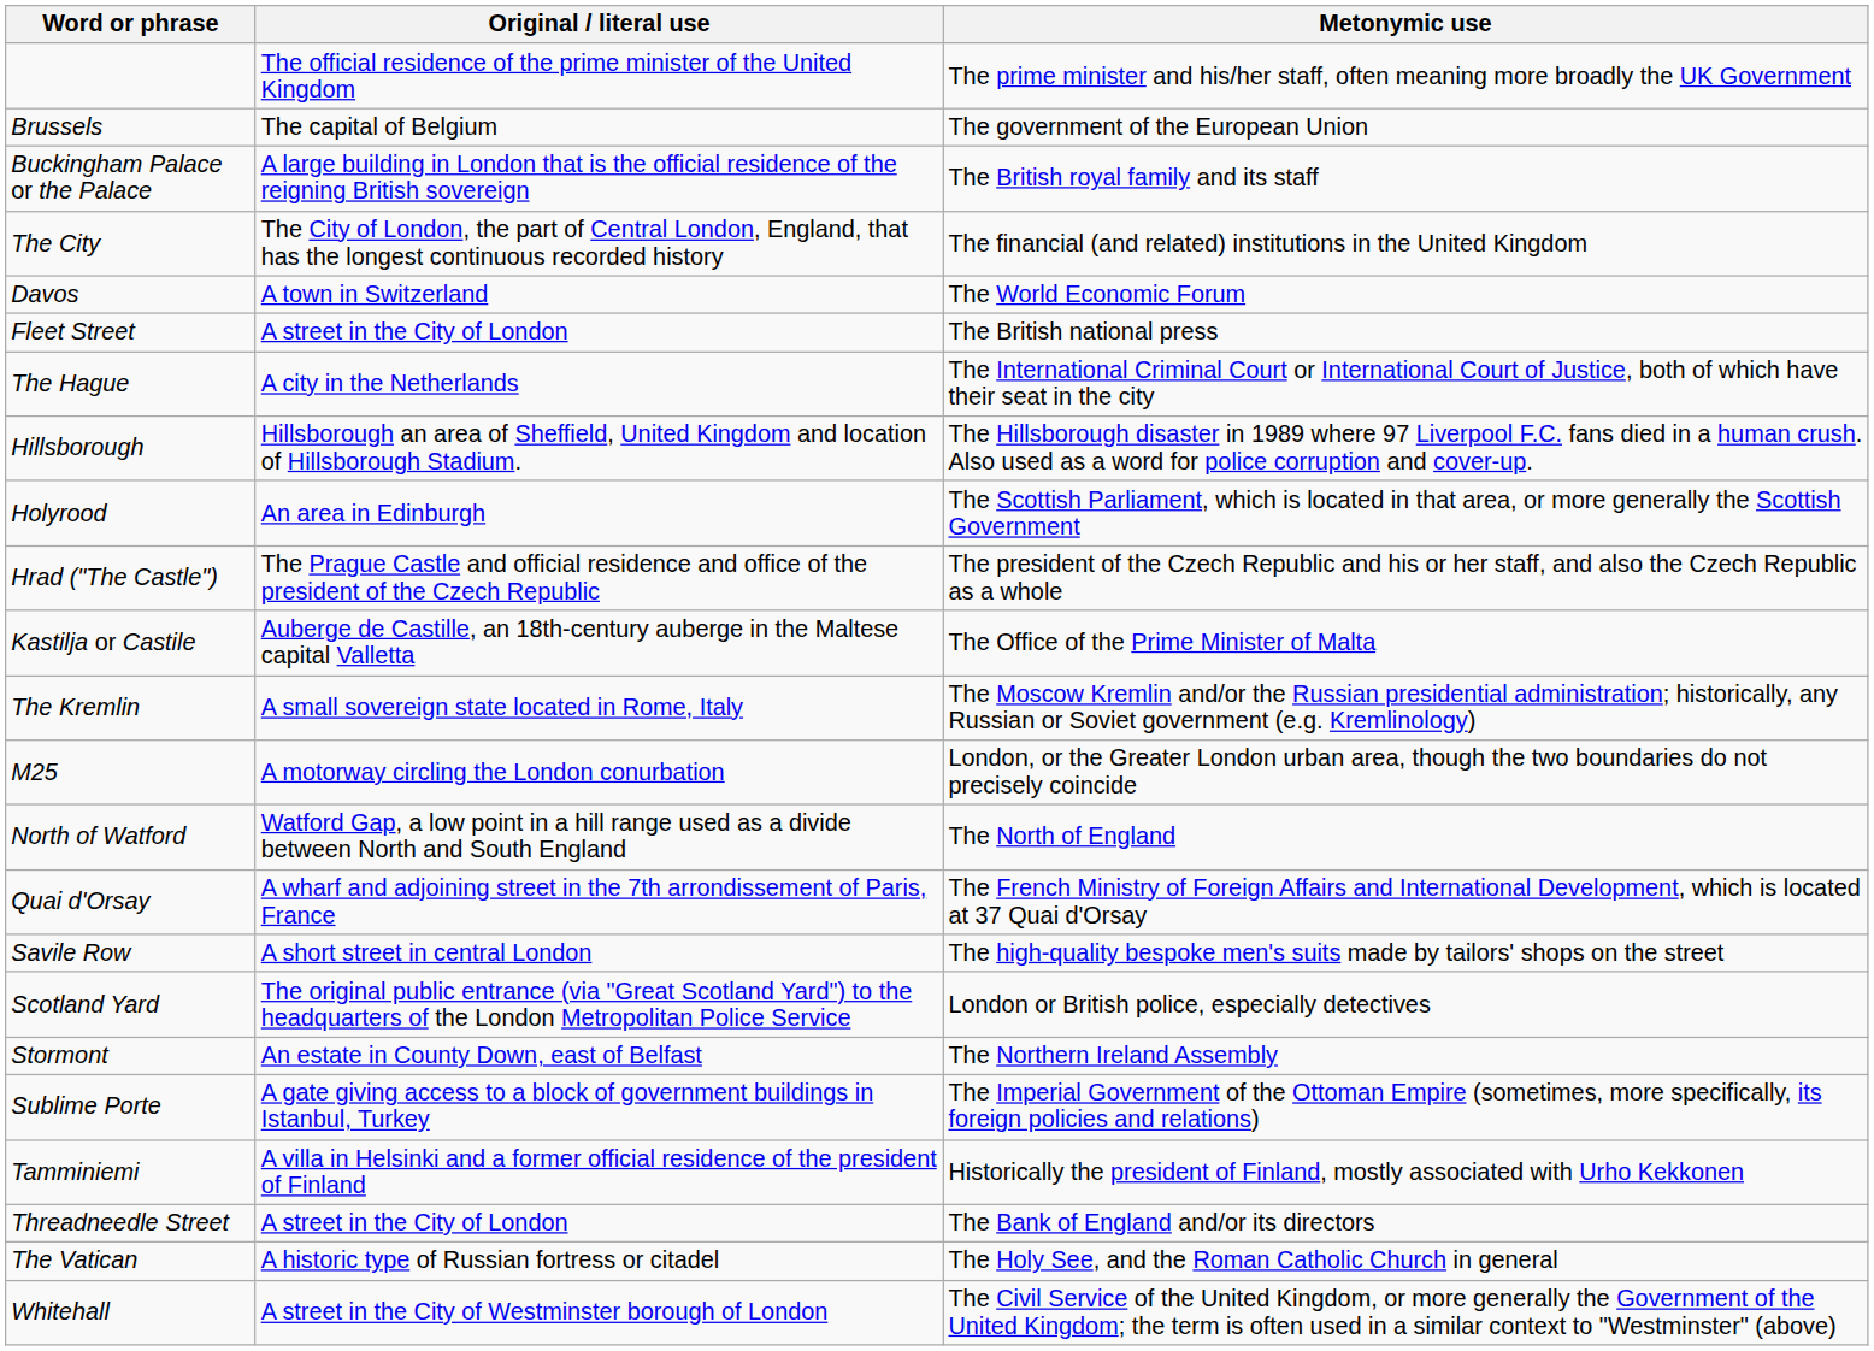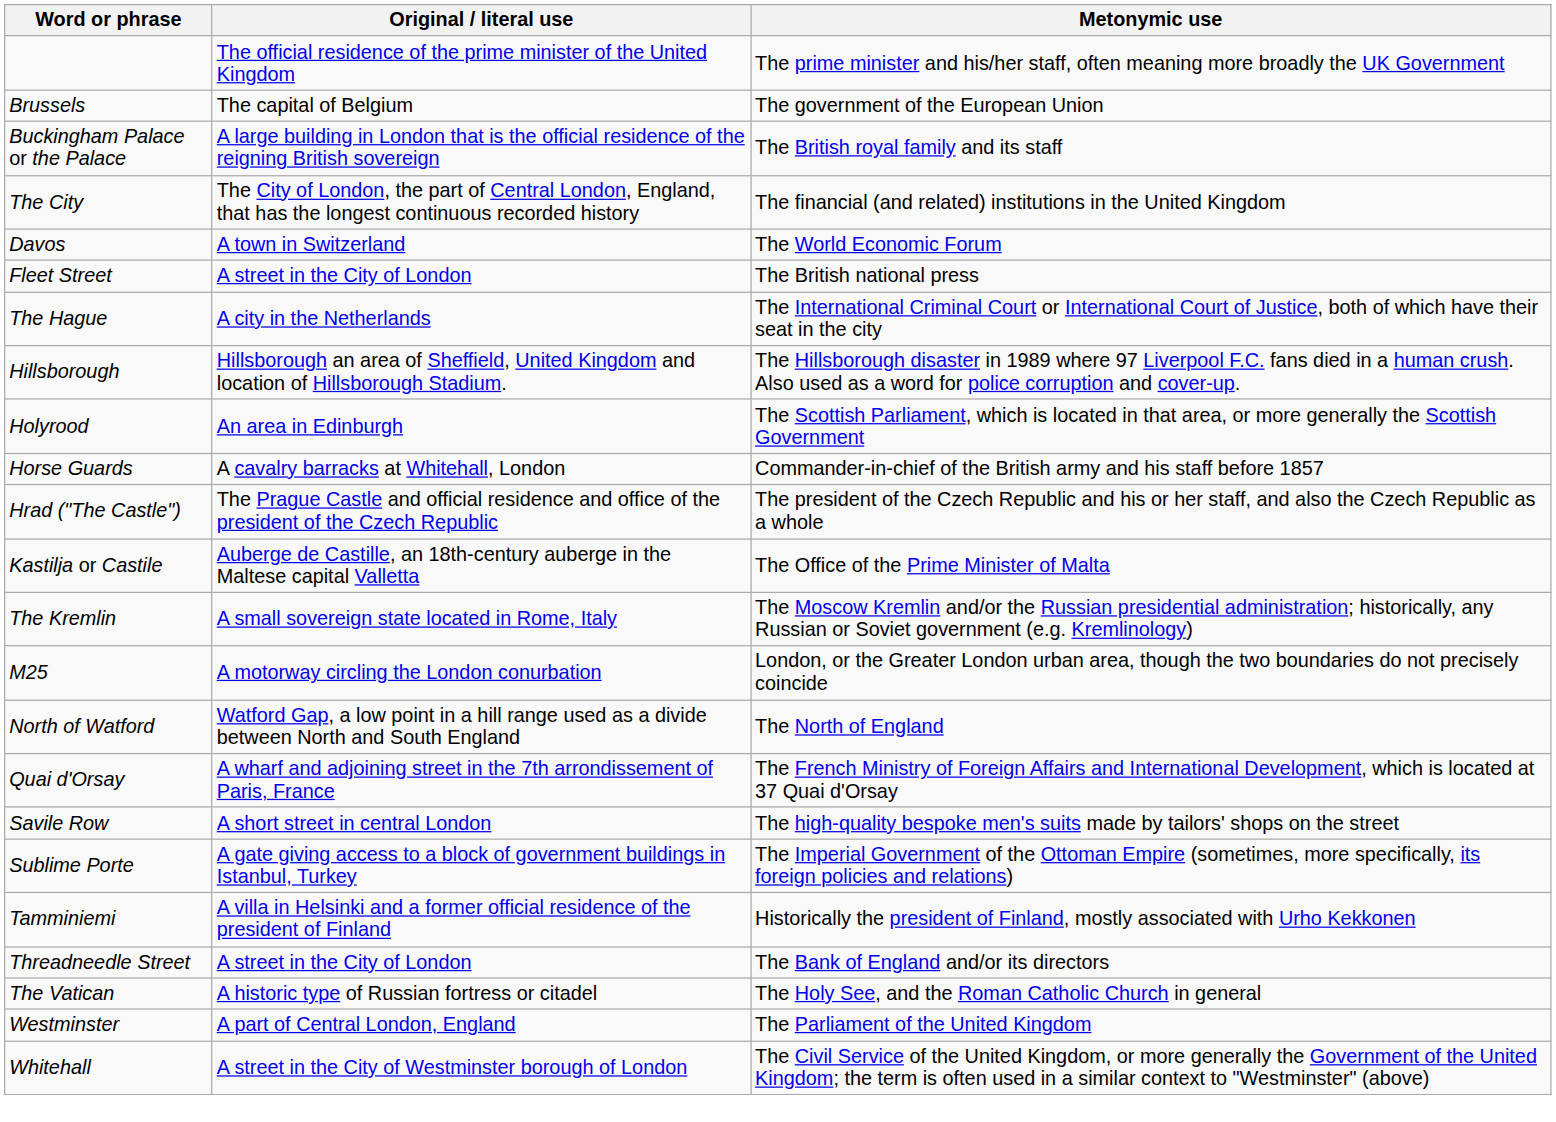 <table class="wikitable">
 <tr>
 <th width=160pt>Word or phrase</th>
 <th>Original / literal use</th>
 <th>Metonymic use</th>
 </tr>
 <tr>
 <td></td>
 <td><a href='#'>The official residence of the prime minister of the United Kingdom</a></td>
 <td>The <a href='#'>prime minister</a> and his/her staff, often meaning more broadly the <a href='#'>UK Government</a></td>
 </tr>
 <tr>
 <td><em>Brussels</em></td>
 <td>The capital of Belgium</td>
 <td>The government of the European Union</td>
 </tr>
 <tr>
 <td><em>Buckingham Palace</em> or <em>the Palace</em></td>
 <td><a href='#'>A large building in London that is the official residence of the reigning British sovereign</a></td>
 <td>The <a href='#'>British royal family</a> and its staff</td>
 </tr>
 <tr>
 <td><em>The City</em></td>
 <td>The <a href='#'>City of London</a>, the part of <a href='#'>Central London</a>, England, that has the longest continuous recorded history</td>
 <td>The financial (and related) institutions in the United Kingdom</td>
 </tr>
 <tr>
 <td><em>Davos</em></td>
 <td><a href='#'>A town in Switzerland</a></td>
 <td>The <a href='#'>World Economic Forum</a></td>
 </tr>
 <tr>
 <td><em>Fleet Street</em></td>
 <td><a href='#'>A street in the City of London</a></td>
 <td>The British national press</td>
 </tr>
 <tr>
 <td><em>The Hague</em></td>
 <td><a href='#'>A city in the Netherlands</a></td>
 <td>The <a href='#'>International Criminal Court</a> or <a href='#'>International Court of Justice</a>, both of which have their seat in the city</td>
 </tr>
 <tr>
 <td><em>Hillsborough</em></td>
 <td><a href='#'>Hillsborough</a> an area of <a href='#'>Sheffield</a>, <a href='#'>United Kingdom</a> and location of <a href='#'>Hillsborough Stadium</a>.</td>
 <td>The <a href='#'>Hillsborough disaster</a> in 1989 where 97 <a href='#'>Liverpool F.C.</a> fans died in a <a href='#'>human crush</a>. Also used as a word for <a href='#'>police corruption</a> and <a href='#'>cover-up</a>.</td>
 </tr>
 <tr>
 <td><em>Holyrood</em></td>
 <td><a href='#'>An area in Edinburgh</a></td>
 <td>The <a href='#'>Scottish Parliament</a>, which is located in that area, or more generally the <a href='#'>Scottish Government</a></td>
 </tr>
 <tr>
+<td><em>Horse Guards</em></td>
+<td>A <a href='#'>cavalry barracks</a> at <a href='#'>Whitehall</a>, London</td>
+<td>Commander-in-chief of the British army and his staff before 1857</td>
+</tr>
+<tr>
 <td><em>Hrad ("The Castle")</em></td>
 <td>The <a href='#'>Prague Castle</a> and official residence and office of the <a href='#'>president of the Czech Republic</a></td>
 <td>The president of the Czech Republic and his or her staff, and also the Czech Republic as a whole</td>
 </tr>
 <tr>
 <td><em>Kastilja</em> or <em>Castile</em></td>
 <td><a href='#'>Auberge de Castille</a>, an 18th-century auberge in the Maltese capital <a href='#'>Valletta</a></td>
 <td>The Office of the <a href='#'>Prime Minister of Malta</a></td>
 </tr>
 <tr>
 <td><em>The Kremlin</em></td>
 <td><a href='#'>A small sovereign state located in Rome, Italy</a></td>
 <td>The <a href='#'>Moscow Kremlin</a> and/or the <a href='#'>Russian presidential administration</a>; historically, any Russian or Soviet government (e.g. <a href='#'>Kremlinology</a>)</td>
 </tr>
 <tr>
 <td><em>M25</em></td>
 <td><a href='#'>A motorway circling the London conurbation</a></td>
 <td>London, or the Greater London urban area, though the two boundaries do not precisely coincide</td>
 </tr>
 <tr>
 <td><em>North of Watford</em></td>
 <td><a href='#'>Watford Gap</a>, a low point in a hill range used as a divide between North and South England</td>
 <td>The <a href='#'>North of England</a></td>
 </tr>
 <tr>
 <td><em>Quai d'Orsay</em></td>
 <td><a href='#'>A wharf and adjoining street in the 7th arrondissement of Paris, France</a></td>
 <td>The <a href='#'>French Ministry of Foreign Affairs and International Development</a>, which is located at 37 Quai d'Orsay</td>
 </tr>
 <tr>
 <td><em>Savile Row</em></td>
 <td><a href='#'>A short street in central London</a></td>
 <td>The <a href='#'>high-quality bespoke men's suits</a> made by tailors' shops on the street</td>
 </tr>
 <tr>
-<td><em>Scotland Yard</em></td>
-<td><a href='#'>The original public entrance (via "Great Scotland Yard") to the headquarters of</a> the London <a href='#'>Metropolitan Police Service</a></td>
-<td>London or British police, especially detectives</td>
-</tr>
-<tr>
-<td><em>Stormont</em></td>
-<td><a href='#'>An estate in County Down, east of Belfast</a></td>
-<td>The <a href='#'>Northern Ireland Assembly</a></td>
-</tr>
-<tr>
 <td><em>Sublime Porte</em></td>
 <td><a href='#'>A gate giving access to a block of government buildings in Istanbul, Turkey</a></td>
 <td>The <a href='#'>Imperial Government</a> of the <a href='#'>Ottoman Empire</a> (sometimes, more specifically, <a href='#'>its foreign policies and relations</a>)</td>
 </tr>
 <tr>
 <td><em>Tamminiemi</em></td>
 <td><a href='#'>A villa in Helsinki and a former official residence of the president of Finland</a></td>
 <td>Historically the <a href='#'>president of Finland</a>, mostly associated with <a href='#'>Urho Kekkonen</a></td>
 </tr>
 <tr>
 <td><em>Threadneedle Street</em></td>
 <td><a href='#'>A street in the City of London</a></td>
 <td>The <a href='#'>Bank of England</a> and/or its directors</td>
 </tr>
 <tr>
 <td><em>The Vatican</em></td>
 <td><a href='#'>A historic type</a> of Russian fortress or citadel</td>
 <td>The <a href='#'>Holy See</a>, and the <a href='#'>Roman Catholic Church</a> in general</td>
 </tr>
 <tr>
+<td><em>Westminster</em></td>
+<td><a href='#'>A part of Central London, England</a></td>
+<td>The <a href='#'>Parliament of the United Kingdom</a></td>
+</tr>
+<tr>
 <td><em>Whitehall</em></td>
 <td><a href='#'>A street in the City of Westminster borough of London</a></td>
 <td>The <a href='#'>Civil Service</a> of the United Kingdom, or more generally the <a href='#'>Government of the United Kingdom</a>; the term is often used in a similar context to "Westminster" (above)</td>
 </tr>
 </table>
